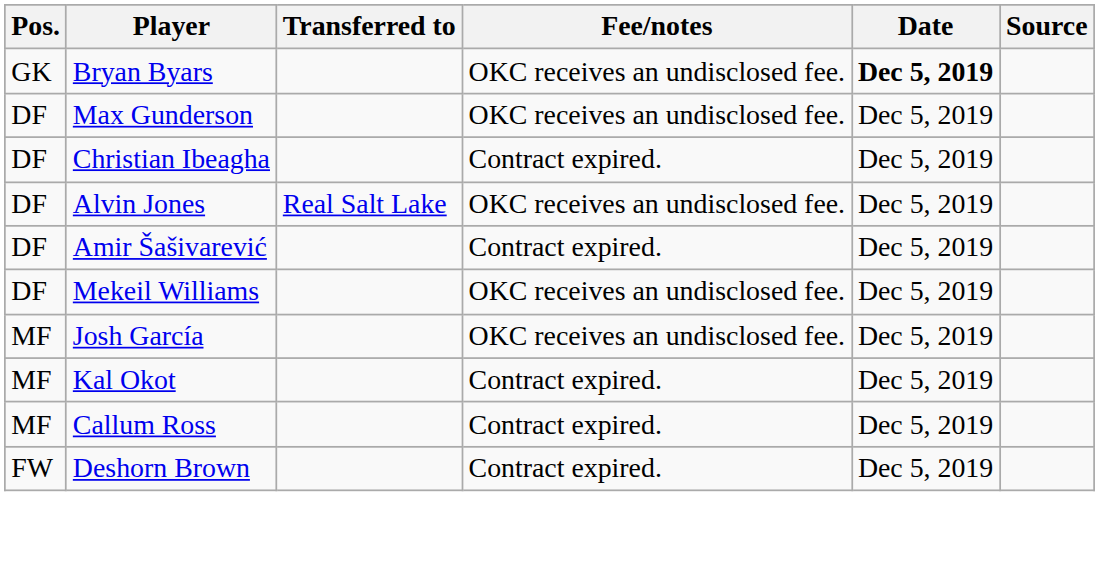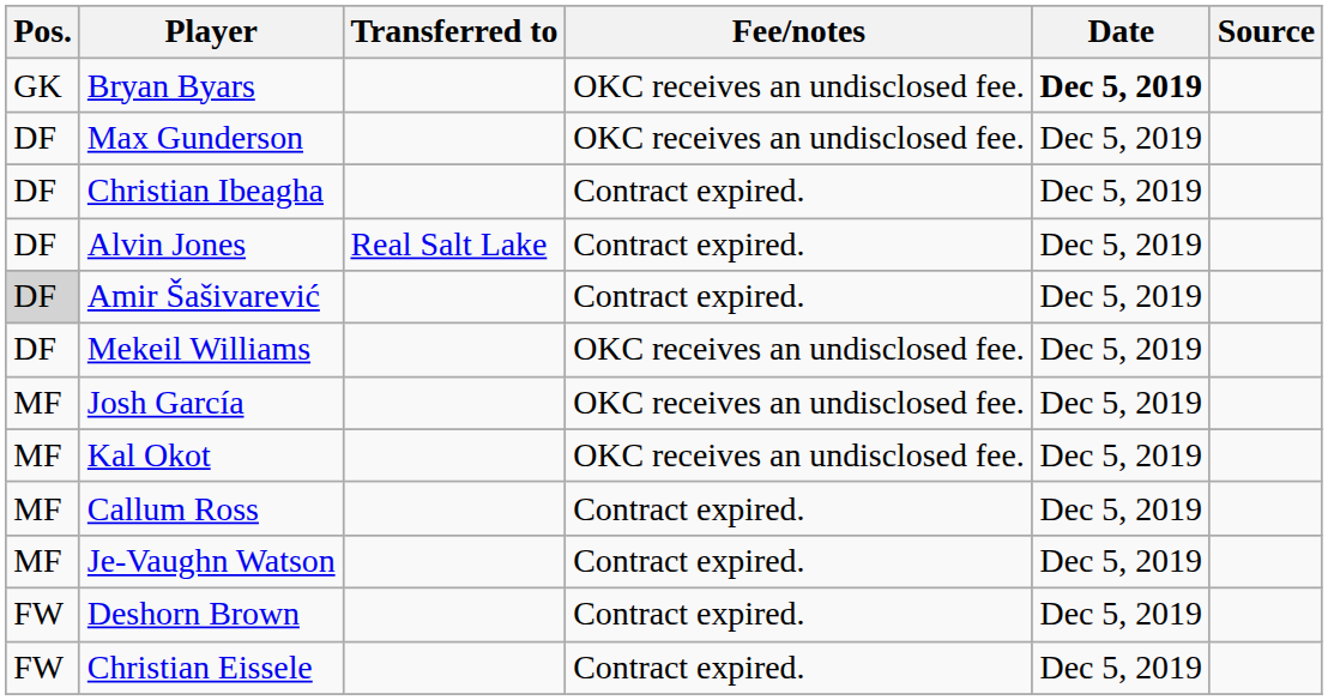 <table class="wikitable sortable" style="text-align: left">
 <tr>
 <th><strong>Pos.</strong></th>
 <th><strong>Player</strong></th>
 <th><strong>Transferred to</strong></th>
 <th><strong>Fee/notes</strong></th>
 <th><strong>Date</strong></th>
 <th><strong>Source</strong></th>
 </tr>
 <tr>
 <td>GK</td>
 <td> <a href='#'>Bryan Byars</a></td>
 <td></td>
 <td>OKC receives an undisclosed fee.</td>
 <td><strong>Dec 5, 2019</strong></td>
 <td align=center></td>
 </tr>
 <tr>
 <td>DF</td>
 <td> <a href='#'>Max Gunderson</a></td>
 <td></td>
 <td>OKC receives an undisclosed fee.</td>
 <td>Dec 5, 2019</td>
 <td align=center></td>
 </tr>
 <tr>
 <td>DF</td>
 <td> <a href='#'>Christian Ibeagha</a></td>
 <td></td>
 <td>Contract expired.</td>
 <td>Dec 5, 2019</td>
 <td align=center></td>
 </tr>
 <tr>
 <td>DF</td>
 <td> <a href='#'>Alvin Jones</a></td>
 <td> <a href='#'>Real Salt Lake</a></td>
-<td>OKC receives an undisclosed fee.</td>
+<td>Contract expired.</td>
 <td>Dec 5, 2019</td>
 <td align=center></td>
 </tr>
 <tr>
-<td>DF</td>
+<td style="background: lightgrey;">DF</td>
 <td> <a href='#'>Amir Šašivarević</a></td>
 <td></td>
 <td>Contract expired.</td>
 <td>Dec 5, 2019</td>
 <td align=center></td>
 </tr>
 <tr>
 <td>DF</td>
 <td> <a href='#'>Mekeil Williams</a></td>
 <td></td>
 <td>OKC receives an undisclosed fee.</td>
 <td>Dec 5, 2019</td>
 <td align=center></td>
 </tr>
 <tr>
 <td>MF</td>
 <td> <a href='#'>Josh García</a></td>
 <td></td>
 <td>OKC receives an undisclosed fee.</td>
 <td>Dec 5, 2019</td>
 <td align=center></td>
 </tr>
 <tr>
 <td>MF</td>
 <td> <a href='#'>Kal Okot</a></td>
 <td></td>
+<td>OKC receives an undisclosed fee.</td>
+<td>Dec 5, 2019</td>
+<td align=center></td>
+</tr>
+<tr>
+<td>MF</td>
+<td> <a href='#'>Callum Ross</a></td>
+<td></td>
 <td>Contract expired.</td>
 <td>Dec 5, 2019</td>
 <td align=center></td>
 </tr>
 <tr>
 <td>MF</td>
-<td> <a href='#'>Callum Ross</a></td>
+<td> <a href='#'>Je-Vaughn Watson</a></td>
 <td></td>
 <td>Contract expired.</td>
 <td>Dec 5, 2019</td>
 <td align=center></td>
 </tr>
 <tr>
 <td>FW</td>
 <td> <a href='#'>Deshorn Brown</a></td>
 <td></td>
 <td>Contract expired.</td>
 <td>Dec 5, 2019</td>
 <td align=center></td>
 </tr>
+<tr>
+<td>FW</td>
+<td>  <a href='#'>Christian Eissele</a></td>
+<td></td>
+<td>Contract expired.</td>
+<td>Dec 5, 2019</td>
+<td align=center></td>
+</tr>
 </table>
